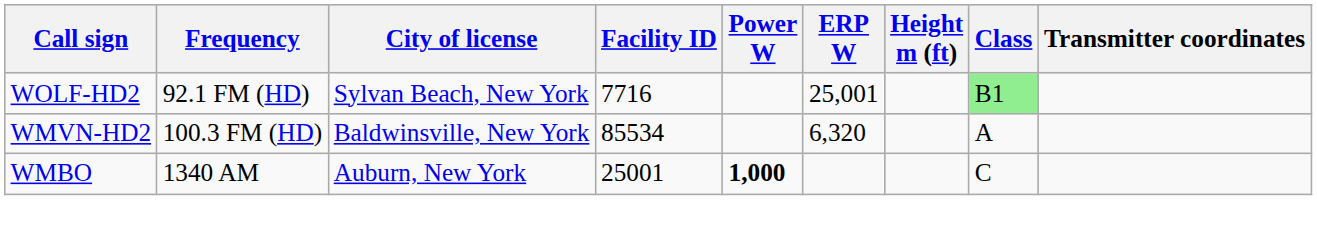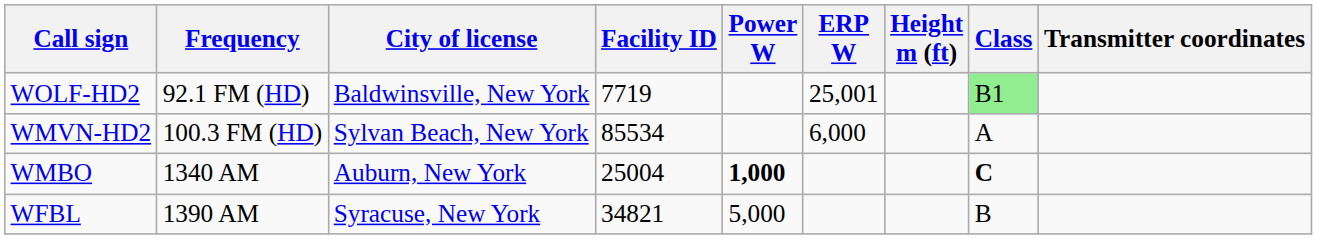 <table class="wikitable sortable">
 <tr>
 <th><a href='#'>Call sign</a></th>
 <th data-sort-type="number"><a href='#'>Frequency</a></th>
 <th><a href='#'>City of license</a></th>
 <th><a href='#'>Facility ID</a></th>
 <th data-sort-type="number"><a href='#'>Power</a><br><a href='#'>W</a></th>
 <th data-sort-type="number"><a href='#'>ERP</a><br><a href='#'>W</a></th>
 <th data-sort-type="number"><a href='#'>Height</a><br><a href='#'>m</a> (<a href='#'>ft</a>)</th>
 <th><a href='#'>Class</a></th>
 <th class="unsortable">Transmitter coordinates</th>
 </tr>
 <tr>
 <td><a href='#'>WOLF-HD2</a></td>
 <td>92.1 FM (<a href='#'>HD</a>)</td>
-<td><a href='#'>Sylvan Beach, New York</a></td>
-<td>7716</td>
+<td><a href='#'>Baldwinsville, New York</a></td>
+<td>7719</td>
 <td></td>
 <td>25,001</td>
 <td></td>
 <td style="background: lightgreen;">B1</td>
 <td></td>
 </tr>
 <tr>
 <td><a href='#'>WMVN-HD2</a></td>
 <td>100.3 FM (<a href='#'>HD</a>)</td>
-<td><a href='#'>Baldwinsville, New York</a></td>
+<td><a href='#'>Sylvan Beach, New York</a></td>
 <td>85534</td>
 <td></td>
-<td>6,320</td>
+<td>6,000</td>
 <td></td>
 <td>A</td>
 <td></td>
 </tr>
 <tr>
 <td><a href='#'>WMBO</a></td>
 <td>1340 AM</td>
 <td><a href='#'>Auburn, New York</a></td>
-<td>25001</td>
+<td>25004</td>
 <td><strong>1,000</strong></td>
 <td></td>
 <td></td>
-<td>C</td>
+<td><strong>C</strong></td>
+<td></td>
+</tr>
+<tr>
+<td><a href='#'>WFBL</a></td>
+<td>1390 AM</td>
+<td><a href='#'>Syracuse, New York</a></td>
+<td>34821</td>
+<td>5,000</td>
+<td></td>
+<td></td>
+<td>B</td>
 <td></td>
 </tr>
 </table>
